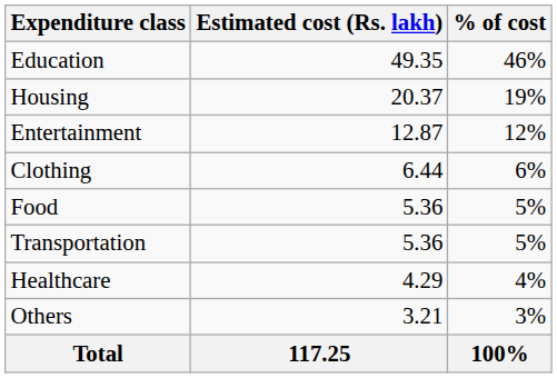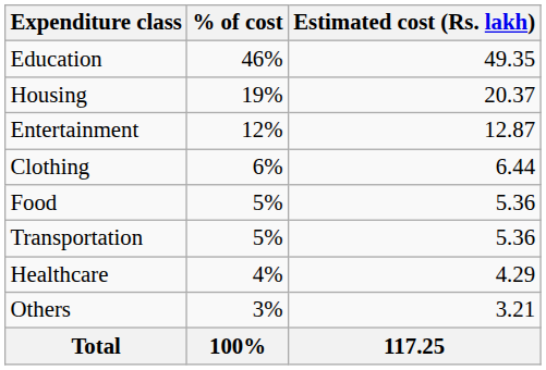 <table class="wikitable sortable" style="text-align: right;">
 <tr>
 <th>Expenditure class</th>
+<th data-sort-type="number">% of cost</th>
 <th data-sort-type="number">Estimated cost (Rs. <a href='#'>lakh</a>)</th>
-<th data-sort-type="number">% of cost</th>
 </tr>
 <tr>
 <td align="left">Education</td>
+<td>46%</td>
 <td>49.35</td>
-<td>46%</td>
 </tr>
 <tr>
 <td align="left">Housing</td>
+<td>19%</td>
 <td>20.37</td>
-<td>19%</td>
 </tr>
 <tr>
 <td align="left">Entertainment</td>
+<td>12%</td>
 <td>12.87</td>
-<td>12%</td>
 </tr>
 <tr>
 <td align="left">Clothing</td>
+<td>6%</td>
 <td>6.44</td>
-<td>6%</td>
 </tr>
 <tr>
 <td align="left">Food</td>
+<td>5%</td>
 <td>5.36</td>
-<td>5%</td>
 </tr>
 <tr>
 <td align="left">Transportation</td>
+<td>5%</td>
 <td>5.36</td>
-<td>5%</td>
 </tr>
 <tr>
 <td align="left">Healthcare</td>
+<td>4%</td>
 <td>4.29</td>
-<td>4%</td>
 </tr>
 <tr>
 <td align="left">Others</td>
+<td>3%</td>
 <td>3.21</td>
-<td>3%</td>
 </tr>
 <tr>
 <th><strong>Total</strong></th>
+<th><strong>100%</strong></th>
 <th><strong>117.25</strong></th>
-<th><strong>100%</strong></th>
 </tr>
 </table>
